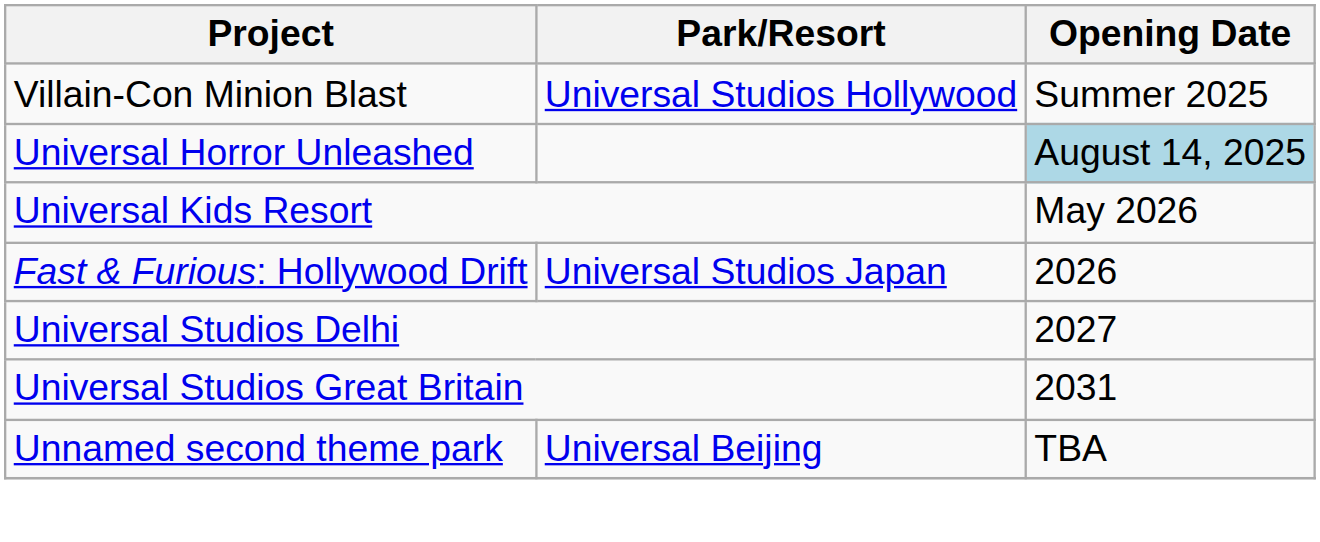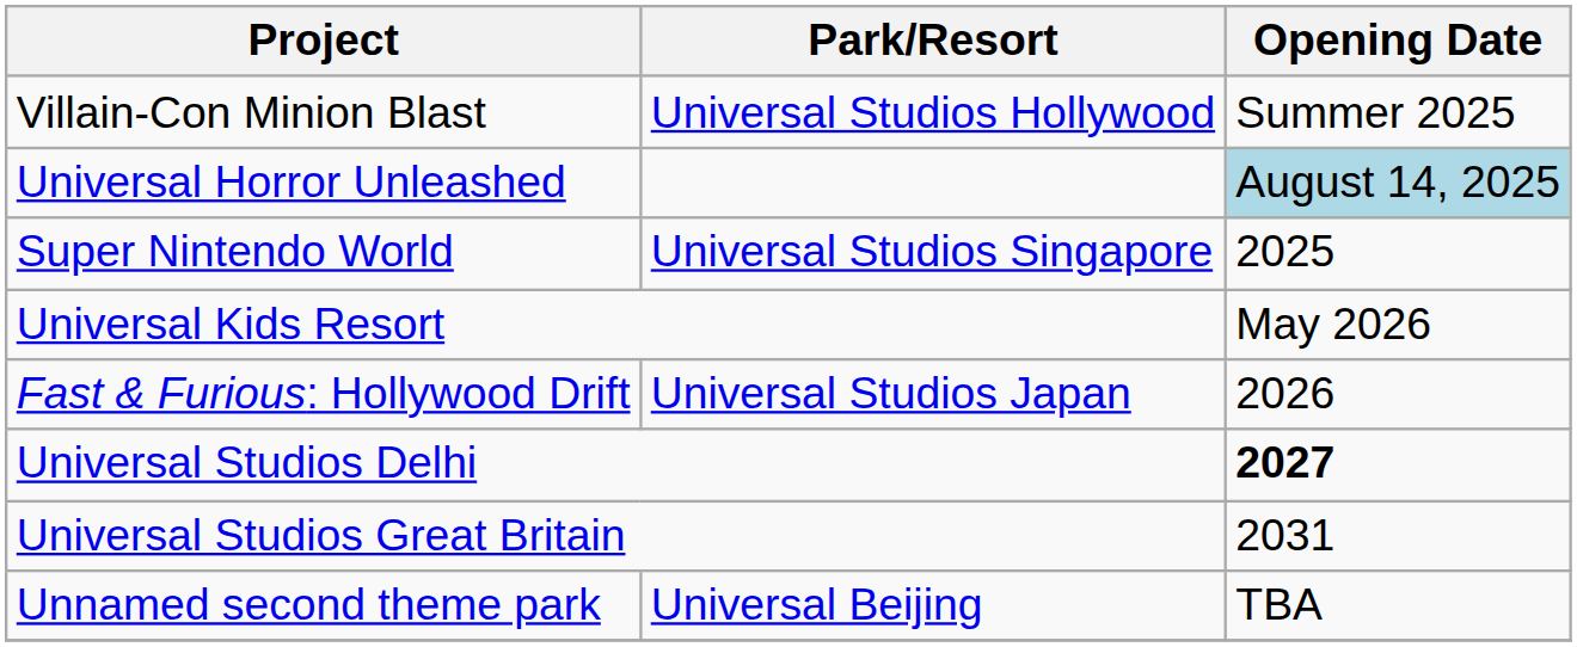 <table class="wikitable">
 <tr>
 <th>Project</th>
 <th>Park/Resort</th>
 <th>Opening Date</th>
 </tr>
 <tr>
 <td>Villain-Con Minion Blast</td>
 <td><a href='#'>Universal Studios Hollywood</a></td>
 <td>Summer 2025</td>
 </tr>
 <tr>
 <td><a href='#'>Universal Horror Unleashed</a></td>
 <td></td>
 <td style="background: lightblue;">August 14, 2025</td>
 </tr>
 <tr>
+<td><a href='#'>Super Nintendo World</a></td>
+<td><a href='#'>Universal Studios Singapore</a></td>
+<td>2025</td>
+</tr>
+<tr>
 <td colspan="2"><a href='#'>Universal Kids Resort</a></td>
 <td>May 2026</td>
 </tr>
 <tr>
 <td><a href='#'><em>Fast & Furious</em>: Hollywood Drift</a></td>
 <td><a href='#'>Universal Studios Japan</a></td>
 <td>2026</td>
 </tr>
 <tr>
 <td colspan="2"><a href='#'>Universal Studios Delhi</a></td>
-<td>2027</td>
+<td><strong>2027</strong></td>
 </tr>
 <tr>
 <td colspan="2"><a href='#'>Universal Studios Great Britain</a></td>
 <td>2031</td>
 </tr>
 <tr>
 <td><a href='#'>Unnamed second theme park</a></td>
 <td><a href='#'>Universal Beijing</a></td>
 <td>TBA</td>
 </tr>
 <tr>
 </tr>
 </table>
